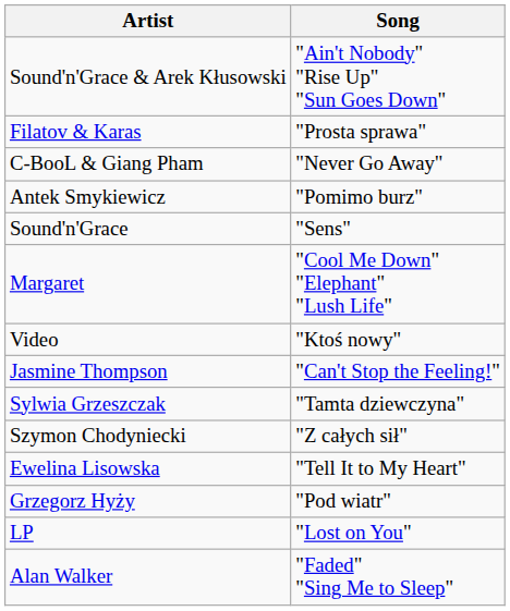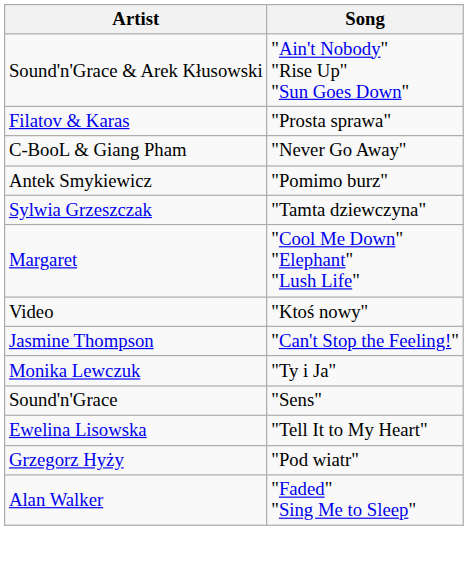 <table class="wikitable">
 <tr>
 <th>Artist</th>
 <th>Song</th>
 </tr>
 <tr>
 <td>Sound'n'Grace & Arek Kłusowski</td>
 <td>"<a href='#'>Ain't Nobody</a>"<br>"Rise Up"<br>"<a href='#'>Sun Goes Down</a>"</td>
 </tr>
 <tr>
 <td><a href='#'>Filatov & Karas</a></td>
 <td>"Prosta sprawa"</td>
 </tr>
 <tr>
 <td>C-BooL & Giang Pham</td>
 <td>"Never Go Away"</td>
 </tr>
 <tr>
 <td>Antek Smykiewicz</td>
 <td>"Pomimo burz"</td>
 </tr>
 <tr>
-<td>Sound'n'Grace</td>
-<td>"Sens"</td>
+<td><a href='#'>Sylwia Grzeszczak</a></td>
+<td>"Tamta dziewczyna"</td>
 </tr>
 <tr>
 <td><a href='#'>Margaret</a></td>
 <td>"<a href='#'>Cool Me Down</a>"<br>"<a href='#'>Elephant</a>"<br>"<a href='#'>Lush Life</a>"</td>
 </tr>
 <tr>
 <td>Video</td>
 <td>"Ktoś nowy"</td>
 </tr>
 <tr>
 <td><a href='#'>Jasmine Thompson</a></td>
 <td>"<a href='#'>Can't Stop the Feeling!</a>"</td>
 </tr>
 <tr>
-<td><a href='#'>Sylwia Grzeszczak</a></td>
-<td>"Tamta dziewczyna"</td>
+<td><a href='#'>Monika Lewczuk</a></td>
+<td>"Ty i Ja"</td>
 </tr>
 <tr>
-<td>Szymon Chodyniecki</td>
-<td>"Z całych sił"</td>
+<td>Sound'n'Grace</td>
+<td>"Sens"</td>
 </tr>
 <tr>
 <td><a href='#'>Ewelina Lisowska</a></td>
 <td>"Tell It to My Heart"</td>
 </tr>
 <tr>
 <td><a href='#'>Grzegorz Hyży</a></td>
 <td>"Pod wiatr"</td>
 </tr>
 <tr>
-<td><a href='#'>LP</a></td>
-<td>"<a href='#'>Lost on You</a>"</td>
-</tr>
-<tr>
 <td><a href='#'>Alan Walker</a></td>
 <td>"<a href='#'>Faded</a>"<br>"<a href='#'>Sing Me to Sleep</a>"</td>
 </tr>
 </table>
